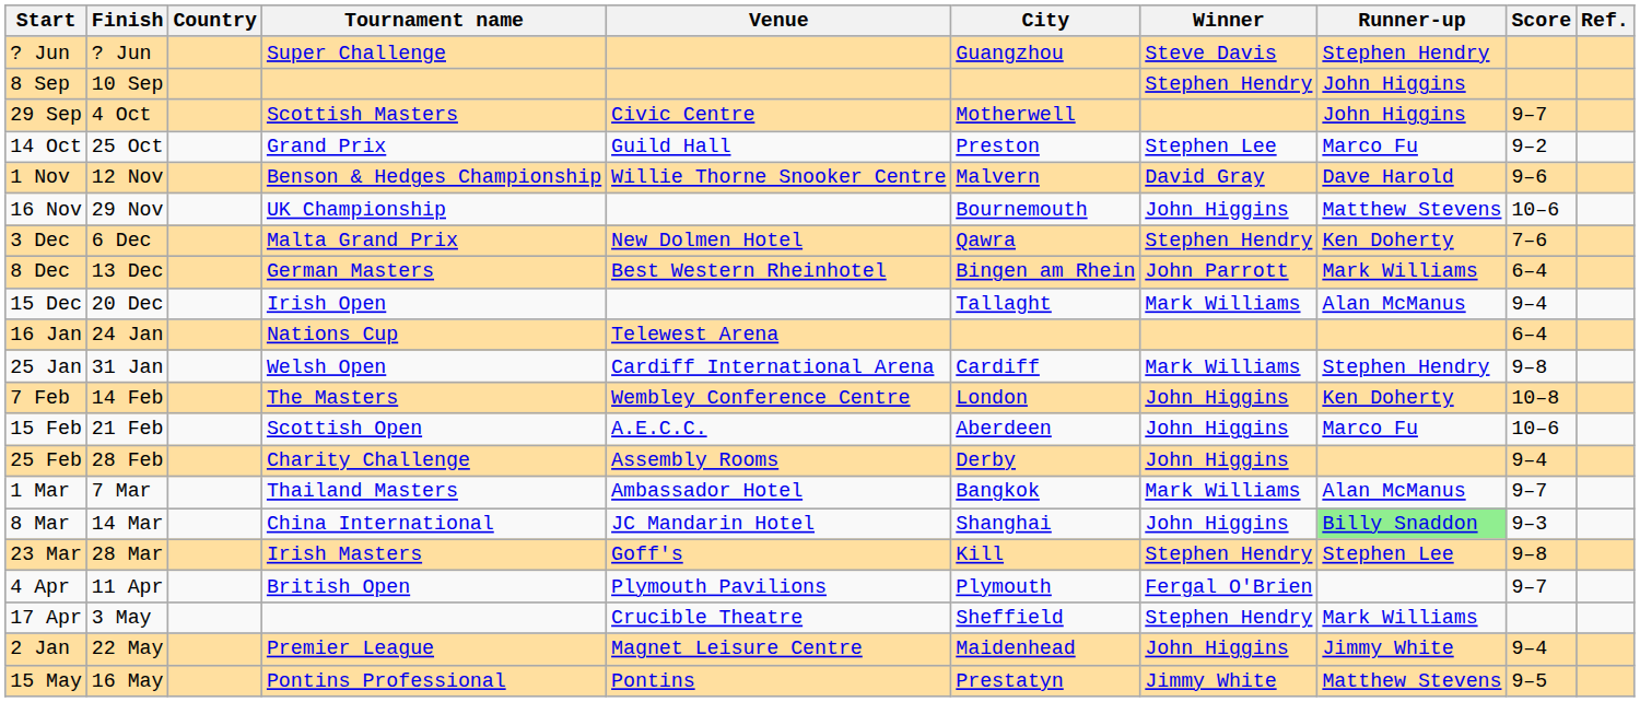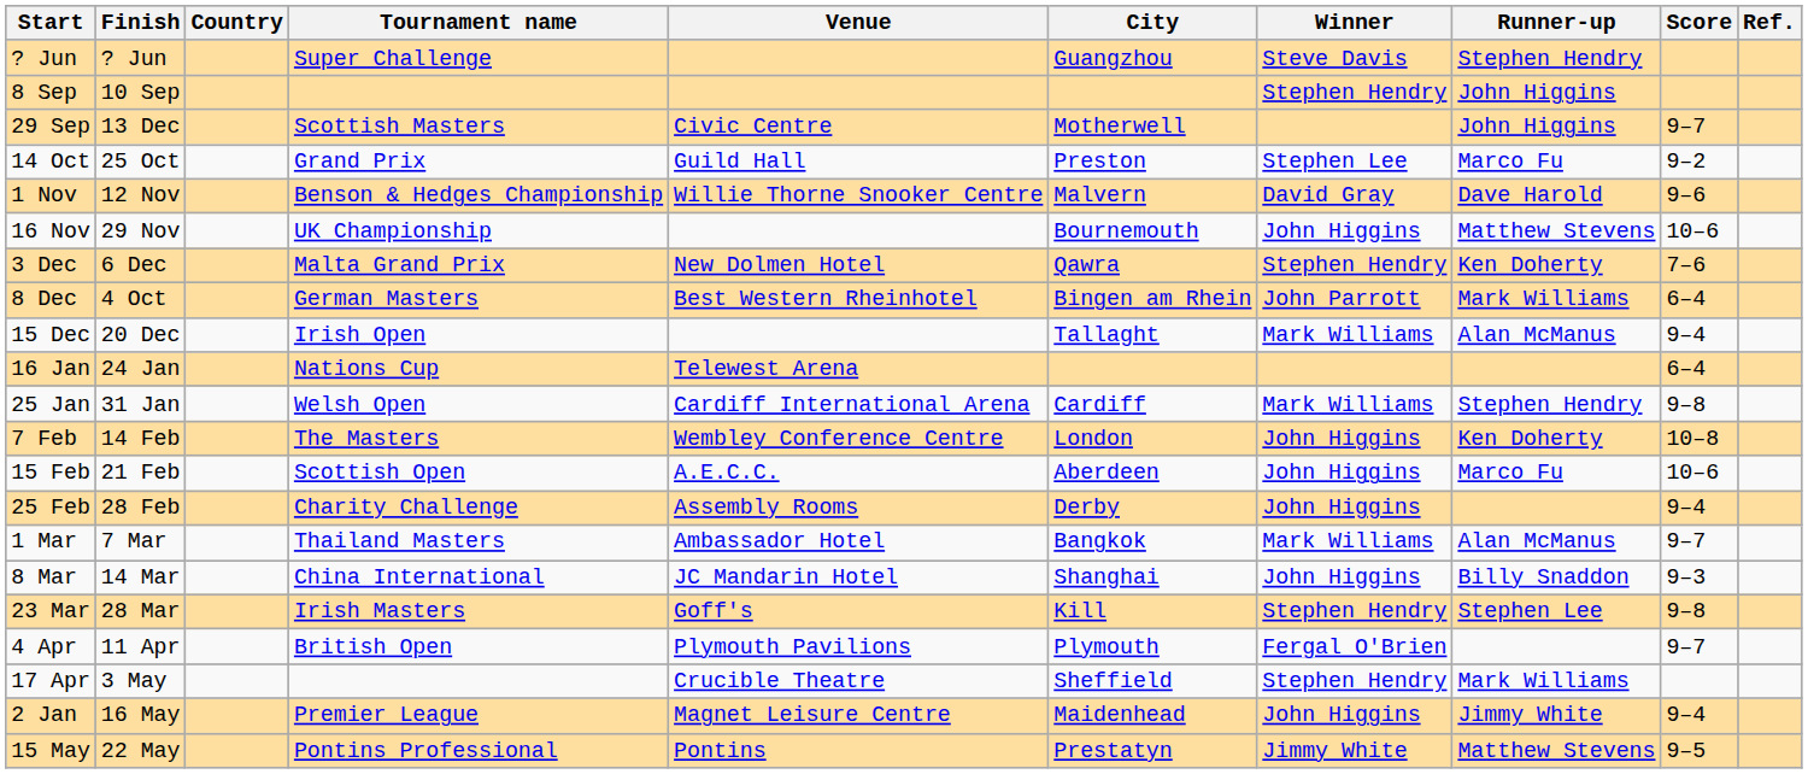 <table class="wikitable sortable" style="font-size: 85%">
 <tr>
 <th>Start</th>
 <th>Finish</th>
 <th>Country</th>
 <th>Tournament name</th>
 <th>Venue</th>
 <th>City</th>
 <th>Winner</th>
 <th>Runner-up</th>
 <th>Score</th>
 <th>Ref.</th>
 </tr>
 <tr bgcolor="#ffdf9f">
 <td>? Jun</td>
 <td>? Jun</td>
 <td></td>
 <td><a href='#'>Super Challenge</a></td>
 <td></td>
 <td><a href='#'>Guangzhou</a></td>
 <td> <a href='#'>Steve Davis</a></td>
 <td> <a href='#'>Stephen Hendry</a></td>
 <td></td>
 <td></td>
 </tr>
 <tr bgcolor="#ffdf9f">
 <td>8 Sep</td>
 <td>10 Sep</td>
 <td></td>
 <td></td>
 <td></td>
 <td></td>
 <td> <a href='#'>Stephen Hendry</a></td>
 <td> <a href='#'>John Higgins</a></td>
 <td></td>
 <td></td>
 </tr>
 <tr bgcolor="#ffdf9f">
 <td>29 Sep</td>
-<td>4 Oct</td>
+<td>13 Dec</td>
 <td></td>
 <td><a href='#'>Scottish Masters</a></td>
 <td><a href='#'>Civic Centre</a></td>
 <td><a href='#'>Motherwell</a></td>
 <td></td>
 <td> <a href='#'>John Higgins</a></td>
 <td>9–7</td>
 <td></td>
 </tr>
 <tr>
 <td>14 Oct</td>
 <td>25 Oct</td>
 <td></td>
 <td><a href='#'>Grand Prix</a></td>
 <td><a href='#'>Guild Hall</a></td>
 <td><a href='#'>Preston</a></td>
 <td> <a href='#'>Stephen Lee</a></td>
 <td> <a href='#'>Marco Fu</a></td>
 <td>9–2</td>
 <td></td>
 </tr>
 <tr bgcolor="#ffdf9f">
 <td>1 Nov</td>
 <td>12 Nov</td>
 <td></td>
 <td><a href='#'>Benson & Hedges Championship</a></td>
 <td><a href='#'>Willie Thorne Snooker Centre</a></td>
 <td><a href='#'>Malvern</a></td>
 <td> <a href='#'>David Gray</a></td>
 <td> <a href='#'>Dave Harold</a></td>
 <td>9–6</td>
 <td></td>
 </tr>
 <tr>
 <td>16 Nov</td>
 <td>29 Nov</td>
 <td></td>
 <td><a href='#'>UK Championship</a></td>
 <td></td>
 <td><a href='#'>Bournemouth</a></td>
 <td> <a href='#'>John Higgins</a></td>
 <td> <a href='#'>Matthew Stevens</a></td>
 <td>10–6</td>
 <td></td>
 </tr>
 <tr bgcolor="#ffdf9f">
 <td>3 Dec</td>
 <td>6 Dec</td>
 <td></td>
 <td><a href='#'>Malta Grand Prix</a></td>
 <td><a href='#'>New Dolmen Hotel</a></td>
 <td><a href='#'>Qawra</a></td>
 <td> <a href='#'>Stephen Hendry</a></td>
 <td> <a href='#'>Ken Doherty</a></td>
 <td>7–6</td>
 <td></td>
 </tr>
 <tr bgcolor="#ffdf9f">
 <td>8 Dec</td>
-<td>13 Dec</td>
+<td>4 Oct</td>
 <td></td>
 <td><a href='#'>German Masters</a></td>
 <td><a href='#'>Best Western Rheinhotel</a></td>
 <td><a href='#'>Bingen am Rhein</a></td>
 <td> <a href='#'>John Parrott</a></td>
 <td> <a href='#'>Mark Williams</a></td>
 <td>6–4</td>
 <td></td>
 </tr>
 <tr>
 <td>15 Dec</td>
 <td>20 Dec</td>
 <td></td>
 <td><a href='#'>Irish Open</a></td>
 <td></td>
 <td><a href='#'>Tallaght</a></td>
 <td> <a href='#'>Mark Williams</a></td>
 <td> <a href='#'>Alan McManus</a></td>
 <td>9–4</td>
 <td></td>
 </tr>
 <tr bgcolor="#ffdf9f">
 <td>16 Jan</td>
 <td>24 Jan</td>
 <td></td>
 <td><a href='#'>Nations Cup</a></td>
 <td><a href='#'>Telewest Arena</a></td>
 <td></td>
 <td></td>
 <td></td>
 <td>6–4</td>
 <td></td>
 </tr>
 <tr>
 <td>25 Jan</td>
 <td>31 Jan</td>
 <td></td>
 <td><a href='#'>Welsh Open</a></td>
 <td><a href='#'>Cardiff International Arena</a></td>
 <td><a href='#'>Cardiff</a></td>
 <td> <a href='#'>Mark Williams</a></td>
 <td> <a href='#'>Stephen Hendry</a></td>
 <td>9–8</td>
 <td></td>
 </tr>
 <tr bgcolor="#ffdf9f">
 <td>7 Feb</td>
 <td>14 Feb</td>
 <td></td>
 <td><a href='#'>The Masters</a></td>
 <td><a href='#'>Wembley Conference Centre</a></td>
 <td><a href='#'>London</a></td>
 <td> <a href='#'>John Higgins</a></td>
 <td> <a href='#'>Ken Doherty</a></td>
 <td>10–8</td>
 <td></td>
 </tr>
 <tr>
 <td>15 Feb</td>
 <td>21 Feb</td>
 <td></td>
 <td><a href='#'>Scottish Open</a></td>
 <td><a href='#'>A.E.C.C.</a></td>
 <td><a href='#'>Aberdeen</a></td>
 <td> <a href='#'>John Higgins</a></td>
 <td> <a href='#'>Marco Fu</a></td>
 <td>10–6</td>
 <td></td>
 </tr>
 <tr bgcolor="#ffdf9f">
 <td>25 Feb</td>
 <td>28 Feb</td>
 <td></td>
 <td><a href='#'>Charity Challenge</a></td>
 <td><a href='#'>Assembly Rooms</a></td>
 <td><a href='#'>Derby</a></td>
 <td> <a href='#'>John Higgins</a></td>
 <td></td>
 <td>9–4</td>
 <td></td>
 </tr>
 <tr>
 <td>1 Mar</td>
 <td>7 Mar</td>
 <td></td>
 <td><a href='#'>Thailand Masters</a></td>
 <td><a href='#'>Ambassador Hotel</a></td>
 <td><a href='#'>Bangkok</a></td>
 <td> <a href='#'>Mark Williams</a></td>
 <td> <a href='#'>Alan McManus</a></td>
 <td>9–7</td>
 <td></td>
 </tr>
 <tr>
 <td>8 Mar</td>
 <td>14 Mar</td>
 <td></td>
 <td><a href='#'>China International</a></td>
 <td><a href='#'>JC Mandarin Hotel</a></td>
 <td><a href='#'>Shanghai</a></td>
 <td> <a href='#'>John Higgins</a></td>
-<td style="background: lightgreen;"> <a href='#'>Billy Snaddon</a></td>
+<td> <a href='#'>Billy Snaddon</a></td>
 <td>9–3</td>
 <td></td>
 </tr>
 <tr bgcolor="#ffdf9f">
 <td>23 Mar</td>
 <td>28 Mar</td>
 <td></td>
 <td><a href='#'>Irish Masters</a></td>
 <td><a href='#'>Goff's</a></td>
 <td><a href='#'>Kill</a></td>
 <td> <a href='#'>Stephen Hendry</a></td>
 <td> <a href='#'>Stephen Lee</a></td>
 <td>9–8</td>
 <td></td>
 </tr>
 <tr>
 <td>4 Apr</td>
 <td>11 Apr</td>
 <td></td>
 <td><a href='#'>British Open</a></td>
 <td><a href='#'>Plymouth Pavilions</a></td>
 <td><a href='#'>Plymouth</a></td>
 <td> <a href='#'>Fergal O'Brien</a></td>
 <td></td>
 <td>9–7</td>
 <td></td>
 </tr>
 <tr>
 <td>17 Apr</td>
 <td>3 May</td>
 <td></td>
 <td></td>
 <td><a href='#'>Crucible Theatre</a></td>
 <td><a href='#'>Sheffield</a></td>
 <td> <a href='#'>Stephen Hendry</a></td>
 <td> <a href='#'>Mark Williams</a></td>
 <td></td>
 <td></td>
 </tr>
 <tr bgcolor="#ffdf9f">
 <td>2 Jan</td>
-<td>22 May</td>
+<td>16 May</td>
 <td></td>
 <td><a href='#'>Premier League</a></td>
 <td><a href='#'>Magnet Leisure Centre</a></td>
 <td><a href='#'>Maidenhead</a></td>
 <td> <a href='#'>John Higgins</a></td>
 <td> <a href='#'>Jimmy White</a></td>
 <td>9–4</td>
 <td></td>
 </tr>
 <tr bgcolor="#ffdf9f">
 <td>15 May</td>
-<td>16 May</td>
+<td>22 May</td>
 <td></td>
 <td><a href='#'>Pontins Professional</a></td>
 <td><a href='#'>Pontins</a></td>
 <td><a href='#'>Prestatyn</a></td>
 <td> <a href='#'>Jimmy White</a></td>
 <td> <a href='#'>Matthew Stevens</a></td>
 <td>9–5</td>
 <td></td>
 </tr>
 </table>
